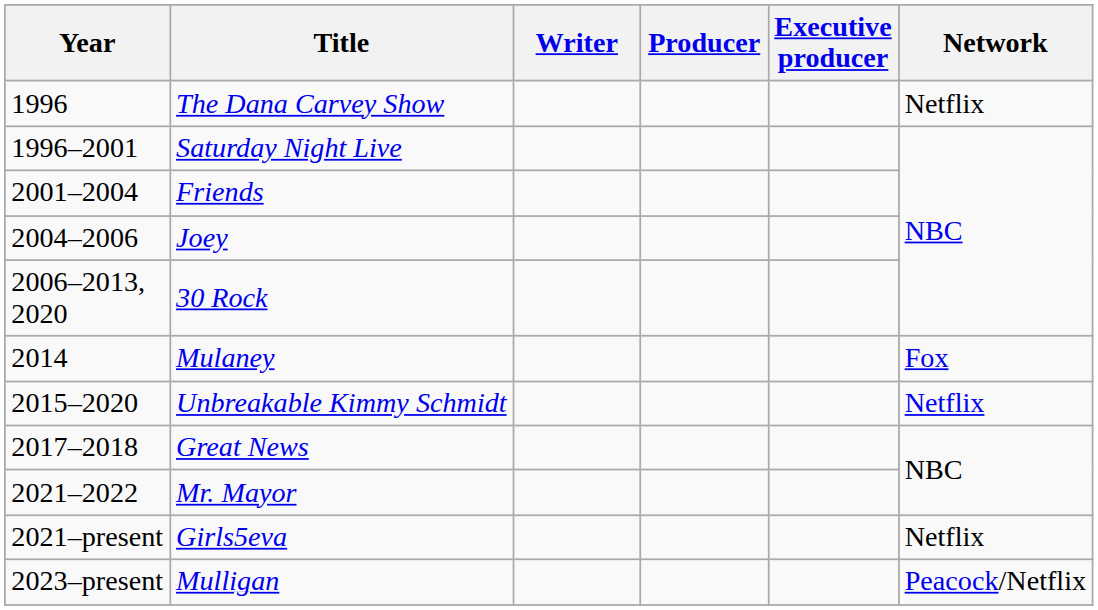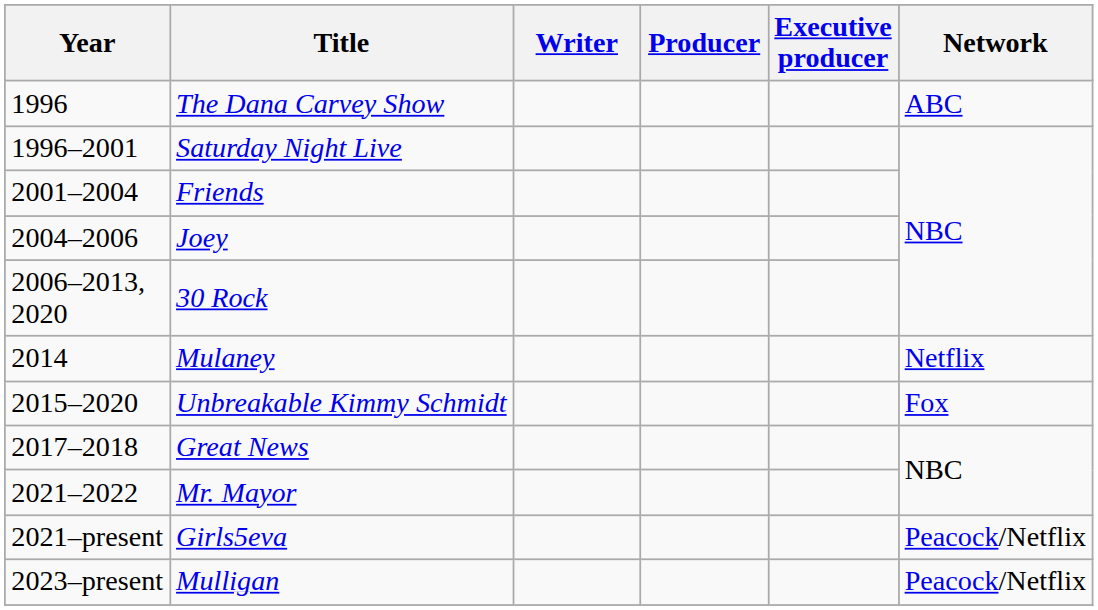 <table class="wikitable">
 <tr>
 <th>Year</th>
 <th>Title</th>
 <th width=65><a href='#'>Writer</a></th>
 <th width=65><a href='#'>Producer</a></th>
 <th><a href='#'>Executive<br>producer</a></th>
 <th>Network</th>
 </tr>
 <tr>
 <td>1996</td>
 <td><em><a href='#'>The Dana Carvey Show</a></em></td>
 <td></td>
 <td></td>
 <td></td>
-<td>Netflix</td>
+<td><a href='#'>ABC</a></td>
 </tr>
 <tr>
 <td>1996–2001</td>
 <td><em><a href='#'>Saturday Night Live</a></em></td>
 <td></td>
 <td></td>
 <td></td>
 <td rowspan="4"><a href='#'>NBC</a></td>
 </tr>
 <tr>
 <td>2001–2004</td>
 <td><em><a href='#'>Friends</a></em></td>
 <td></td>
 <td></td>
 <td></td>
 </tr>
 <tr>
 <td>2004–2006</td>
 <td><em><a href='#'>Joey</a></em></td>
 <td></td>
 <td></td>
 <td></td>
 </tr>
 <tr>
 <td>2006–2013,<br>2020</td>
 <td><em><a href='#'>30 Rock</a></em></td>
 <td></td>
 <td></td>
 <td></td>
 </tr>
 <tr>
 <td>2014</td>
 <td><em><a href='#'>Mulaney</a></em></td>
 <td></td>
 <td></td>
 <td></td>
-<td><a href='#'>Fox</a></td>
+<td><a href='#'>Netflix</a></td>
 </tr>
 <tr>
 <td>2015–2020</td>
 <td><em><a href='#'>Unbreakable Kimmy Schmidt</a></em></td>
 <td></td>
 <td></td>
 <td></td>
-<td><a href='#'>Netflix</a></td>
+<td><a href='#'>Fox</a></td>
 </tr>
 <tr>
 <td>2017–2018</td>
 <td><em><a href='#'>Great News</a></em></td>
 <td></td>
 <td></td>
 <td></td>
 <td rowspan="2">NBC</td>
 </tr>
 <tr>
 <td>2021–2022</td>
 <td><em><a href='#'>Mr. Mayor</a></em></td>
 <td></td>
 <td></td>
 <td></td>
 </tr>
 <tr>
 <td>2021–present</td>
 <td><em><a href='#'>Girls5eva</a></em></td>
 <td></td>
 <td></td>
 <td></td>
-<td>Netflix</td>
+<td><a href='#'>Peacock</a>/Netflix</td>
 </tr>
 <tr>
 <td>2023–present</td>
 <td><em><a href='#'>Mulligan</a></em></td>
 <td></td>
 <td></td>
 <td></td>
 <td><a href='#'>Peacock</a>/Netflix</td>
 </tr>
 </table>
